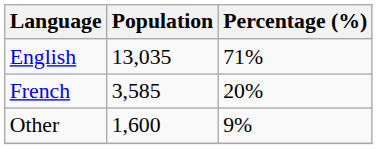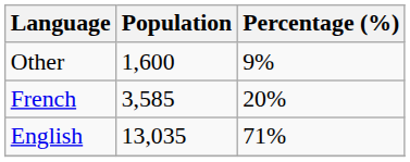 <table class="wikitable">
 <tr>
 <th>Language</th>
 <th>Population</th>
 <th>Percentage (%)</th>
 </tr>
 <tr>
-<td><a href='#'>English</a></td>
-<td>13,035</td>
-<td>71%</td>
+<td>Other</td>
+<td>1,600</td>
+<td>9%</td>
 </tr>
 <tr>
 <td><a href='#'>French</a></td>
 <td>3,585</td>
 <td>20%</td>
 </tr>
 <tr>
-<td>Other</td>
-<td>1,600</td>
-<td>9%</td>
+<td><a href='#'>English</a></td>
+<td>13,035</td>
+<td>71%</td>
 </tr>
 <tr>
 </tr>
 </table>
